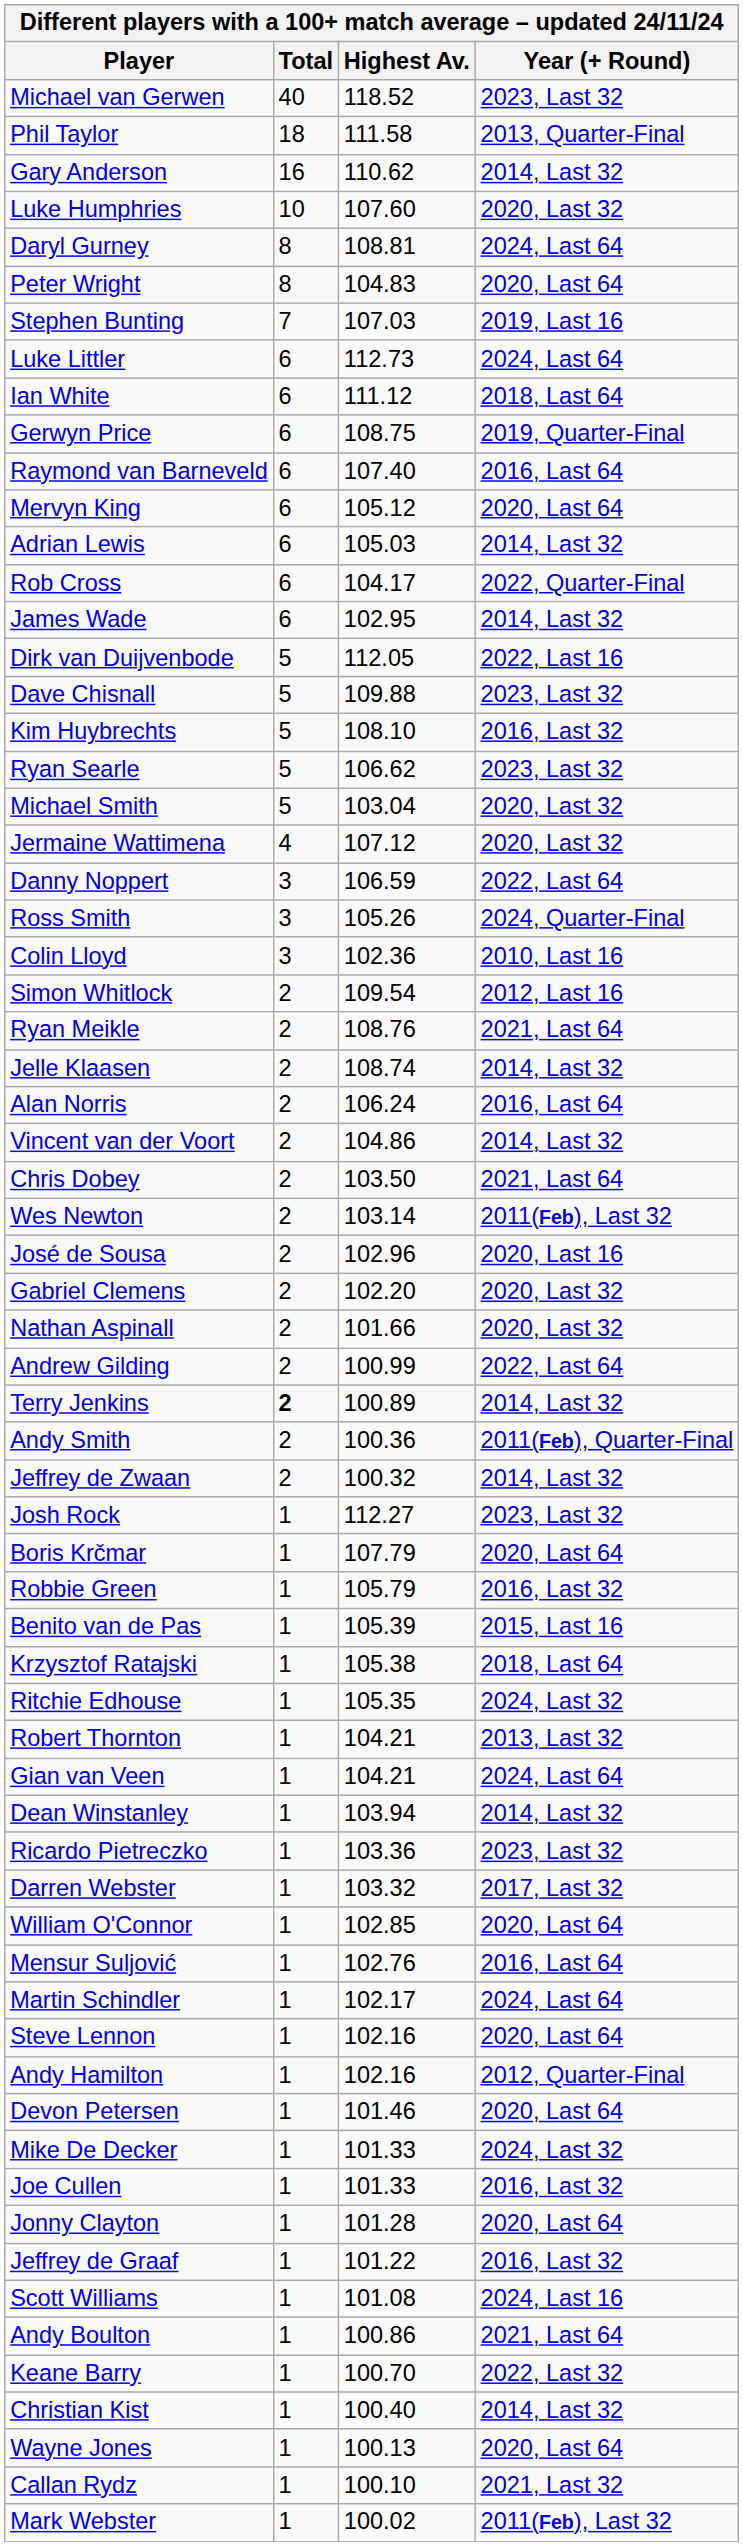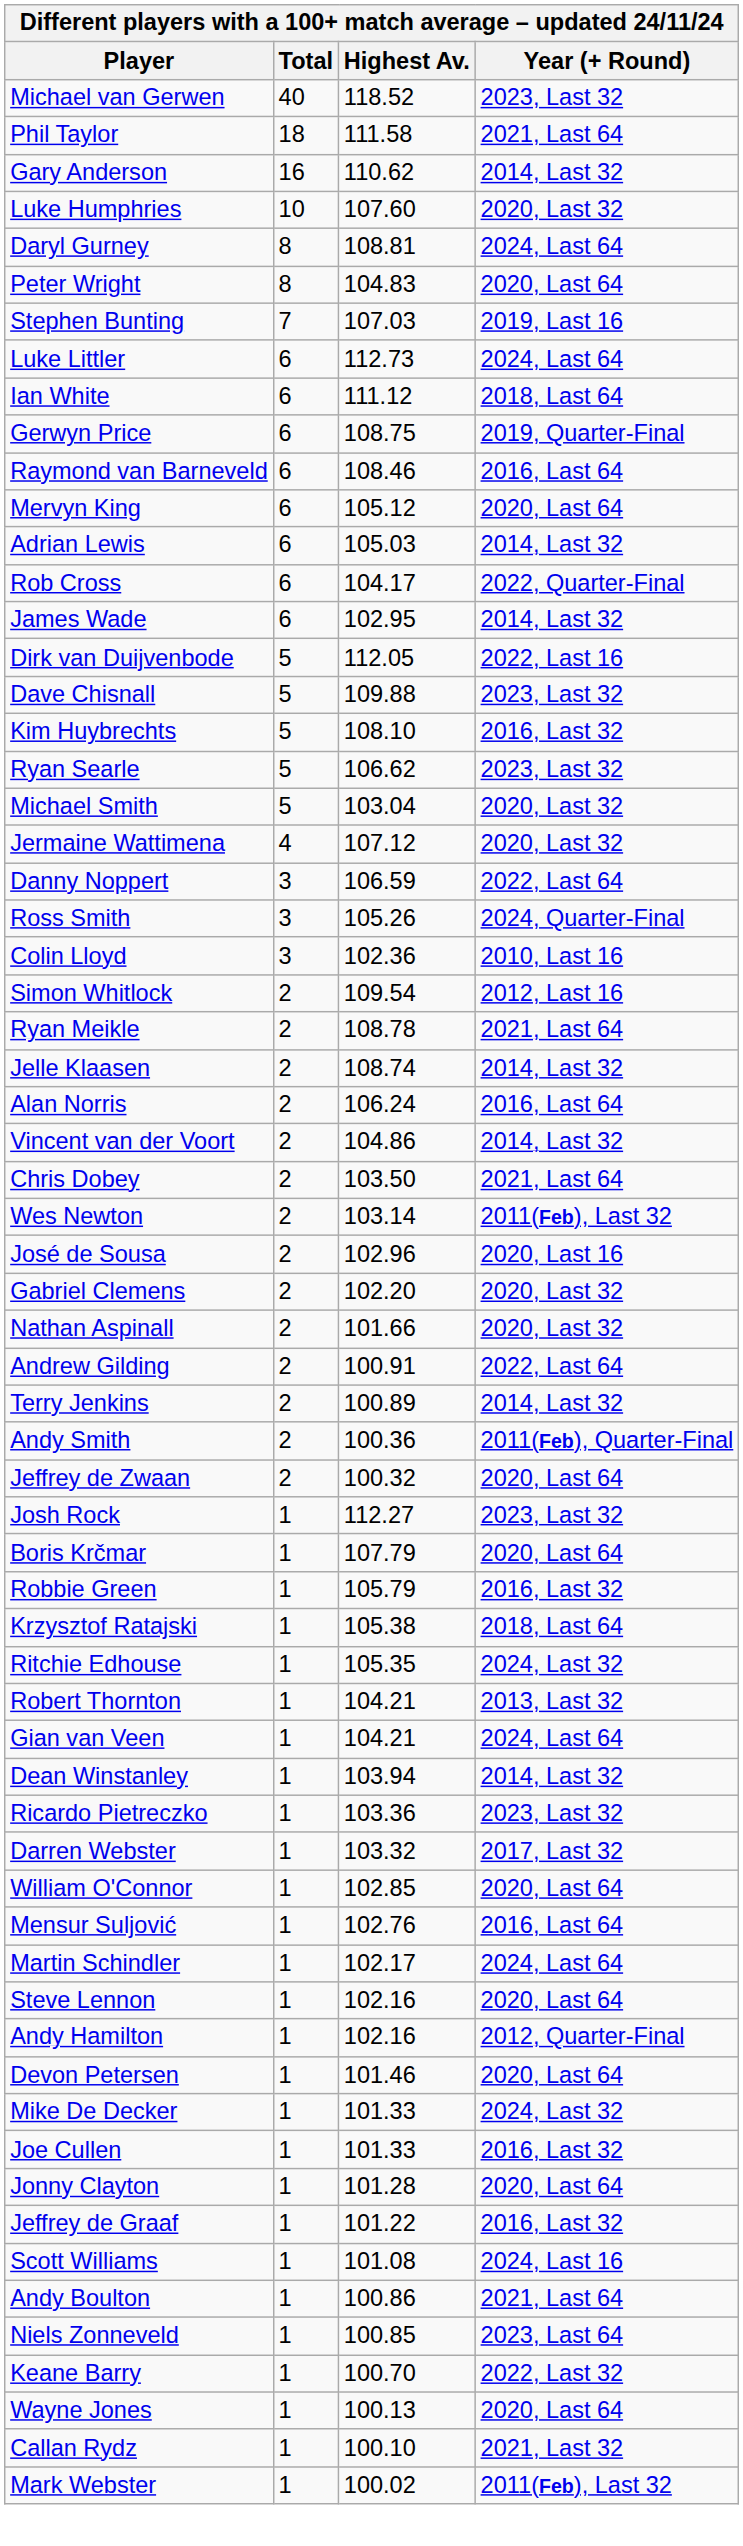 <table class="wikitable sortable">
 <tr>
 <th colspan=4>Different players with a 100+ match average – updated 24/11/24</th>
 </tr>
 <tr>
 <th>Player</th>
 <th>Total</th>
 <th>Highest Av.</th>
 <th>Year (+ Round)</th>
 </tr>
 <tr>
 <td> <a href='#'>Michael van Gerwen</a></td>
 <td>40</td>
 <td>118.52</td>
 <td><a href='#'>2023, Last 32</a></td>
 </tr>
 <tr>
 <td> <a href='#'>Phil Taylor</a></td>
 <td>18</td>
 <td>111.58</td>
-<td><a href='#'>2013, Quarter-Final</a></td>
+<td><a href='#'>2021, Last 64</a></td>
 </tr>
 <tr>
 <td> <a href='#'>Gary Anderson</a></td>
 <td>16</td>
 <td>110.62</td>
 <td><a href='#'>2014, Last 32</a></td>
 </tr>
 <tr>
 <td> <a href='#'>Luke Humphries</a></td>
 <td>10</td>
 <td>107.60</td>
 <td><a href='#'>2020, Last 32</a></td>
 </tr>
 <tr>
 <td> <a href='#'>Daryl Gurney</a></td>
 <td>8</td>
 <td>108.81</td>
 <td><a href='#'>2024, Last 64</a></td>
 </tr>
 <tr>
 <td> <a href='#'>Peter Wright</a></td>
 <td>8</td>
 <td>104.83</td>
 <td><a href='#'>2020, Last 64</a></td>
 </tr>
 <tr>
 <td> <a href='#'>Stephen Bunting</a></td>
 <td>7</td>
 <td>107.03</td>
 <td><a href='#'>2019, Last 16</a></td>
 </tr>
 <tr>
 <td> <a href='#'>Luke Littler</a></td>
 <td>6</td>
 <td>112.73</td>
 <td><a href='#'>2024, Last 64</a></td>
 </tr>
 <tr>
 <td> <a href='#'>Ian White</a></td>
 <td>6</td>
 <td>111.12</td>
 <td><a href='#'>2018, Last 64</a></td>
 </tr>
 <tr>
 <td> <a href='#'>Gerwyn Price</a></td>
 <td>6</td>
 <td>108.75</td>
 <td><a href='#'>2019, Quarter-Final</a></td>
 </tr>
 <tr>
 <td> <a href='#'>Raymond van Barneveld</a></td>
 <td>6</td>
-<td>107.40</td>
+<td>108.46</td>
 <td><a href='#'>2016, Last 64</a></td>
 </tr>
 <tr>
 <td> <a href='#'>Mervyn King</a></td>
 <td>6</td>
 <td>105.12</td>
 <td><a href='#'>2020, Last 64</a></td>
 </tr>
 <tr>
 <td> <a href='#'>Adrian Lewis</a></td>
 <td>6</td>
 <td>105.03</td>
 <td><a href='#'>2014, Last 32</a></td>
 </tr>
 <tr>
 <td> <a href='#'>Rob Cross</a></td>
 <td>6</td>
 <td>104.17</td>
 <td><a href='#'>2022, Quarter-Final</a></td>
 </tr>
 <tr>
 <td> <a href='#'>James Wade</a></td>
 <td>6</td>
 <td>102.95</td>
 <td><a href='#'>2014, Last 32</a></td>
 </tr>
 <tr>
 <td> <a href='#'>Dirk van Duijvenbode</a></td>
 <td>5</td>
 <td>112.05</td>
 <td><a href='#'>2022, Last 16</a></td>
 </tr>
 <tr>
 <td> <a href='#'>Dave Chisnall</a></td>
 <td>5</td>
 <td>109.88</td>
 <td><a href='#'>2023, Last 32</a></td>
 </tr>
 <tr>
 <td> <a href='#'>Kim Huybrechts</a></td>
 <td>5</td>
 <td>108.10</td>
 <td><a href='#'>2016, Last 32</a></td>
 </tr>
 <tr>
 <td> <a href='#'>Ryan Searle</a></td>
 <td>5</td>
 <td>106.62</td>
 <td><a href='#'>2023, Last 32</a></td>
 </tr>
 <tr>
 <td> <a href='#'>Michael Smith</a></td>
 <td>5</td>
 <td>103.04</td>
 <td><a href='#'>2020, Last 32</a></td>
 </tr>
 <tr>
 <td> <a href='#'>Jermaine Wattimena</a></td>
 <td>4</td>
 <td>107.12</td>
 <td><a href='#'>2020, Last 32</a></td>
 </tr>
 <tr>
 <td> <a href='#'>Danny Noppert</a></td>
 <td>3</td>
 <td>106.59</td>
 <td><a href='#'>2022, Last 64</a></td>
 </tr>
 <tr>
 <td> <a href='#'>Ross Smith</a></td>
 <td>3</td>
 <td>105.26</td>
 <td><a href='#'>2024, Quarter-Final</a></td>
 </tr>
 <tr>
 <td> <a href='#'>Colin Lloyd</a></td>
 <td>3</td>
 <td>102.36</td>
 <td><a href='#'>2010, Last 16</a></td>
 </tr>
 <tr>
 <td> <a href='#'>Simon Whitlock</a></td>
 <td>2</td>
 <td>109.54</td>
 <td><a href='#'>2012, Last 16</a></td>
 </tr>
 <tr>
 <td> <a href='#'>Ryan Meikle</a></td>
 <td>2</td>
-<td>108.76</td>
+<td>108.78</td>
 <td><a href='#'>2021, Last 64</a></td>
 </tr>
 <tr>
 <td> <a href='#'>Jelle Klaasen</a></td>
 <td>2</td>
 <td>108.74</td>
 <td><a href='#'>2014, Last 32</a></td>
 </tr>
 <tr>
 <td> <a href='#'>Alan Norris</a></td>
 <td>2</td>
 <td>106.24</td>
 <td><a href='#'>2016, Last 64</a></td>
 </tr>
 <tr>
 <td> <a href='#'>Vincent van der Voort</a></td>
 <td>2</td>
 <td>104.86</td>
 <td><a href='#'>2014, Last 32</a></td>
 </tr>
 <tr>
 <td> <a href='#'>Chris Dobey</a></td>
 <td>2</td>
 <td>103.50</td>
 <td><a href='#'>2021, Last 64</a></td>
 </tr>
 <tr>
 <td> <a href='#'>Wes Newton</a></td>
 <td>2</td>
 <td>103.14</td>
 <td><a href='#'>2011(<small><strong>Feb</strong></small>), Last 32</a></td>
 </tr>
 <tr>
 <td> <a href='#'>José de Sousa</a></td>
 <td>2</td>
 <td>102.96</td>
 <td><a href='#'>2020, Last 16</a></td>
 </tr>
 <tr>
 <td> <a href='#'>Gabriel Clemens</a></td>
 <td>2</td>
 <td>102.20</td>
 <td><a href='#'>2020, Last 32</a></td>
 </tr>
 <tr>
 <td> <a href='#'>Nathan Aspinall</a></td>
 <td>2</td>
 <td>101.66</td>
 <td><a href='#'>2020, Last 32</a></td>
 </tr>
 <tr>
 <td> <a href='#'>Andrew Gilding</a></td>
 <td>2</td>
-<td>100.99</td>
+<td>100.91</td>
 <td><a href='#'>2022, Last 64</a></td>
 </tr>
 <tr>
 <td> <a href='#'>Terry Jenkins</a></td>
-<td><strong>2</strong></td>
+<td>2</td>
 <td>100.89</td>
 <td><a href='#'>2014, Last 32</a></td>
 </tr>
 <tr>
 <td> <a href='#'>Andy Smith</a></td>
 <td>2</td>
 <td>100.36</td>
 <td><a href='#'>2011(<small><strong>Feb</strong></small>), Quarter-Final</a></td>
 </tr>
 <tr>
 <td> <a href='#'>Jeffrey de Zwaan</a></td>
 <td>2</td>
 <td>100.32</td>
-<td><a href='#'>2014, Last 32</a></td>
+<td><a href='#'>2020, Last 64</a></td>
 </tr>
 <tr>
 <td> <a href='#'>Josh Rock</a></td>
 <td>1</td>
 <td>112.27</td>
 <td><a href='#'>2023, Last 32</a></td>
 </tr>
 <tr>
 <td> <a href='#'>Boris Krčmar</a></td>
 <td>1</td>
 <td>107.79</td>
 <td><a href='#'>2020, Last 64</a></td>
 </tr>
 <tr>
 <td> <a href='#'>Robbie Green</a></td>
 <td>1</td>
 <td>105.79</td>
 <td><a href='#'>2016, Last 32</a></td>
-</tr>
-<tr>
-<td> <a href='#'>Benito van de Pas</a></td>
-<td>1</td>
-<td>105.39</td>
-<td><a href='#'>2015, Last 16</a></td>
 </tr>
 <tr>
 <td> <a href='#'>Krzysztof Ratajski</a></td>
 <td>1</td>
 <td>105.38</td>
 <td><a href='#'>2018, Last 64</a></td>
 </tr>
 <tr>
 <td> <a href='#'>Ritchie Edhouse</a></td>
 <td>1</td>
 <td>105.35</td>
 <td><a href='#'>2024, Last 32</a></td>
 </tr>
 <tr>
 <td> <a href='#'>Robert Thornton</a></td>
 <td>1</td>
 <td>104.21</td>
 <td><a href='#'>2013, Last 32</a></td>
 </tr>
 <tr>
 <td> <a href='#'>Gian van Veen</a></td>
 <td>1</td>
 <td>104.21</td>
 <td><a href='#'>2024, Last 64</a></td>
 </tr>
 <tr>
 <td> <a href='#'>Dean Winstanley</a></td>
 <td>1</td>
 <td>103.94</td>
 <td><a href='#'>2014, Last 32</a></td>
 </tr>
 <tr>
 <td> <a href='#'>Ricardo Pietreczko</a></td>
 <td>1</td>
 <td>103.36</td>
 <td><a href='#'>2023, Last 32</a></td>
 </tr>
 <tr>
 <td> <a href='#'>Darren Webster</a></td>
 <td>1</td>
 <td>103.32</td>
 <td><a href='#'>2017, Last 32</a></td>
 </tr>
 <tr>
 <td> <a href='#'>William O'Connor</a></td>
 <td>1</td>
 <td>102.85</td>
 <td><a href='#'>2020, Last 64</a></td>
 </tr>
 <tr>
 <td> <a href='#'>Mensur Suljović</a></td>
 <td>1</td>
 <td>102.76</td>
 <td><a href='#'>2016, Last 64</a></td>
 </tr>
 <tr>
 <td> <a href='#'>Martin Schindler</a></td>
 <td>1</td>
 <td>102.17</td>
 <td><a href='#'>2024, Last 64</a></td>
 </tr>
 <tr>
 <td> <a href='#'>Steve Lennon</a></td>
 <td>1</td>
 <td>102.16</td>
 <td><a href='#'>2020, Last 64</a></td>
 </tr>
 <tr>
 <td> <a href='#'>Andy Hamilton</a></td>
 <td>1</td>
 <td>102.16</td>
 <td><a href='#'>2012, Quarter-Final</a></td>
 </tr>
 <tr>
 <td> <a href='#'>Devon Petersen</a></td>
 <td>1</td>
 <td>101.46</td>
 <td><a href='#'>2020, Last 64</a></td>
 </tr>
 <tr>
 <td> <a href='#'>Mike De Decker</a></td>
 <td>1</td>
 <td>101.33</td>
 <td><a href='#'>2024, Last 32</a></td>
 </tr>
 <tr>
 <td> <a href='#'>Joe Cullen</a></td>
 <td>1</td>
 <td>101.33</td>
 <td><a href='#'>2016, Last 32</a></td>
 </tr>
 <tr>
 <td> <a href='#'>Jonny Clayton</a></td>
 <td>1</td>
 <td>101.28</td>
 <td><a href='#'>2020, Last 64</a></td>
 </tr>
 <tr>
 <td> <a href='#'>Jeffrey de Graaf</a></td>
 <td>1</td>
 <td>101.22</td>
 <td><a href='#'>2016, Last 32</a></td>
 </tr>
 <tr>
 <td> <a href='#'>Scott Williams</a></td>
 <td>1</td>
 <td>101.08</td>
 <td><a href='#'>2024, Last 16</a></td>
 </tr>
 <tr>
 <td> <a href='#'>Andy Boulton</a></td>
 <td>1</td>
 <td>100.86</td>
 <td><a href='#'>2021, Last 64</a></td>
 </tr>
 <tr>
+<td> <a href='#'>Niels Zonneveld</a></td>
+<td>1</td>
+<td>100.85</td>
+<td><a href='#'>2023, Last 64</a></td>
+</tr>
+<tr>
 <td> <a href='#'>Keane Barry</a></td>
 <td>1</td>
 <td>100.70</td>
 <td><a href='#'>2022, Last 32</a></td>
-</tr>
-<tr>
-<td> <a href='#'>Christian Kist</a></td>
-<td>1</td>
-<td>100.40</td>
-<td><a href='#'>2014, Last 32</a></td>
 </tr>
 <tr>
 <td> <a href='#'>Wayne Jones</a></td>
 <td>1</td>
 <td>100.13</td>
 <td><a href='#'>2020, Last 64</a></td>
 </tr>
 <tr>
 <td> <a href='#'>Callan Rydz</a></td>
 <td>1</td>
 <td>100.10</td>
 <td><a href='#'>2021, Last 32</a></td>
 </tr>
 <tr>
 <td> <a href='#'>Mark Webster</a></td>
 <td>1</td>
 <td>100.02</td>
 <td><a href='#'>2011(<small><strong>Feb</strong></small>), Last 32</a></td>
 </tr>
 </table>
